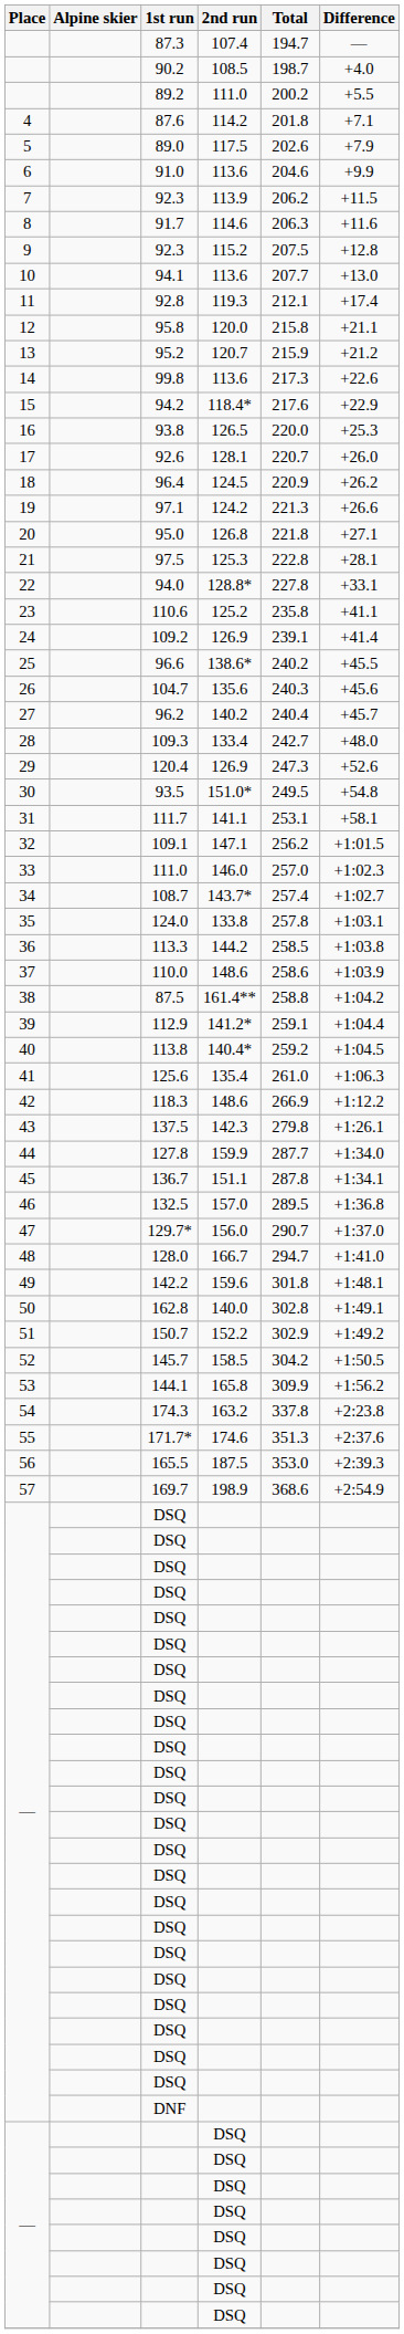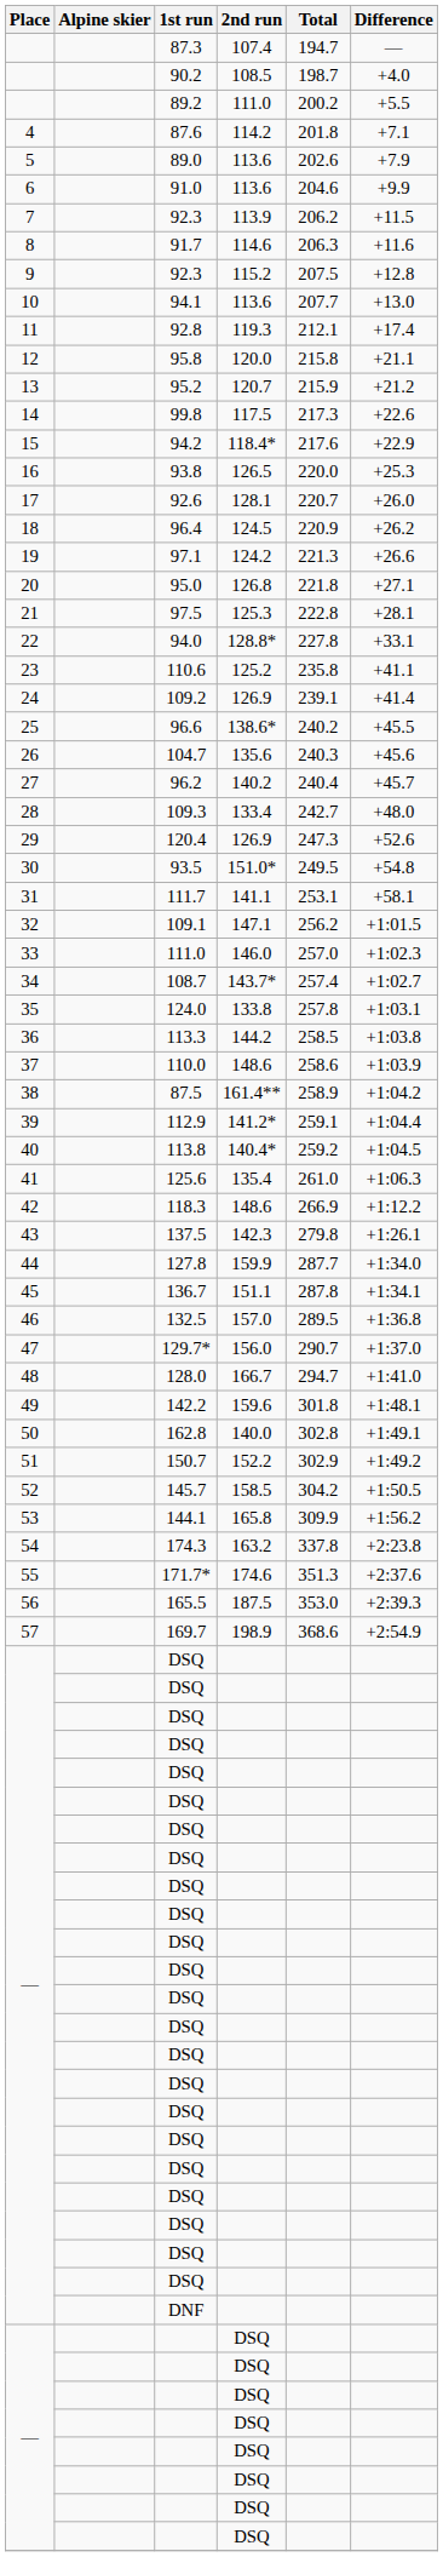 <table class="wikitable sortable" style="text-align:center">
 <tr>
 <th>Place</th>
 <th>Alpine skier</th>
 <th>1st run</th>
 <th>2nd run</th>
 <th width=50>Total</th>
 <th>Difference</th>
 </tr>
 <tr>
 <td></td>
 <td align=left></td>
 <td>87.3</td>
 <td>107.4</td>
 <td>194.7</td>
 <td>—</td>
 </tr>
 <tr>
 <td></td>
 <td align=left></td>
 <td>90.2</td>
 <td>108.5</td>
 <td>198.7</td>
 <td>+4.0</td>
 </tr>
 <tr>
 <td></td>
 <td align=left></td>
 <td>89.2</td>
 <td>111.0</td>
 <td>200.2</td>
 <td>+5.5</td>
 </tr>
 <tr>
 <td>4</td>
 <td align=left></td>
 <td>87.6</td>
 <td>114.2</td>
 <td>201.8</td>
 <td>+7.1</td>
 </tr>
 <tr>
 <td>5</td>
 <td align=left></td>
 <td>89.0</td>
-<td>117.5</td>
+<td>113.6</td>
 <td>202.6</td>
 <td>+7.9</td>
 </tr>
 <tr>
 <td>6</td>
 <td align=left></td>
 <td>91.0</td>
 <td>113.6</td>
 <td>204.6</td>
 <td>+9.9</td>
 </tr>
 <tr>
 <td>7</td>
 <td align=left></td>
 <td>92.3</td>
 <td>113.9</td>
 <td>206.2</td>
 <td>+11.5</td>
 </tr>
 <tr>
 <td>8</td>
 <td align=left></td>
 <td>91.7</td>
 <td>114.6</td>
 <td>206.3</td>
 <td>+11.6</td>
 </tr>
 <tr>
 <td>9</td>
 <td align=left></td>
 <td>92.3</td>
 <td>115.2</td>
 <td>207.5</td>
 <td>+12.8</td>
 </tr>
 <tr>
 <td>10</td>
 <td align=left></td>
 <td>94.1</td>
 <td>113.6</td>
 <td>207.7</td>
 <td>+13.0</td>
 </tr>
 <tr>
 <td>11</td>
 <td align=left></td>
 <td>92.8</td>
 <td>119.3</td>
 <td>212.1</td>
 <td>+17.4</td>
 </tr>
 <tr>
 <td>12</td>
 <td align=left></td>
 <td>95.8</td>
 <td>120.0</td>
 <td>215.8</td>
 <td>+21.1</td>
 </tr>
 <tr>
 <td>13</td>
 <td align=left></td>
 <td>95.2</td>
 <td>120.7</td>
 <td>215.9</td>
 <td>+21.2</td>
 </tr>
 <tr>
 <td>14</td>
 <td align=left></td>
 <td>99.8</td>
-<td>113.6</td>
+<td>117.5</td>
 <td>217.3</td>
 <td>+22.6</td>
 </tr>
 <tr>
 <td>15</td>
 <td align=left></td>
 <td>94.2</td>
 <td>118.4*</td>
 <td>217.6</td>
 <td>+22.9</td>
 </tr>
 <tr>
 <td>16</td>
 <td align=left></td>
 <td>93.8</td>
 <td>126.5</td>
 <td>220.0</td>
 <td>+25.3</td>
 </tr>
 <tr>
 <td>17</td>
 <td align=left></td>
 <td>92.6</td>
 <td>128.1</td>
 <td>220.7</td>
 <td>+26.0</td>
 </tr>
 <tr>
 <td>18</td>
 <td align=left></td>
 <td>96.4</td>
 <td>124.5</td>
 <td>220.9</td>
 <td>+26.2</td>
 </tr>
 <tr>
 <td>19</td>
 <td align=left></td>
 <td>97.1</td>
 <td>124.2</td>
 <td>221.3</td>
 <td>+26.6</td>
 </tr>
 <tr>
 <td>20</td>
 <td align=left></td>
 <td>95.0</td>
 <td>126.8</td>
 <td>221.8</td>
 <td>+27.1</td>
 </tr>
 <tr>
 <td>21</td>
 <td align=left></td>
 <td>97.5</td>
 <td>125.3</td>
 <td>222.8</td>
 <td>+28.1</td>
 </tr>
 <tr>
 <td>22</td>
 <td align=left></td>
 <td>94.0</td>
 <td>128.8*</td>
 <td>227.8</td>
 <td>+33.1</td>
 </tr>
 <tr>
 <td>23</td>
 <td align=left></td>
 <td>110.6</td>
 <td>125.2</td>
 <td>235.8</td>
 <td>+41.1</td>
 </tr>
 <tr>
 <td>24</td>
 <td align=left></td>
 <td>109.2</td>
 <td>126.9</td>
 <td>239.1</td>
 <td>+41.4</td>
 </tr>
 <tr>
 <td>25</td>
 <td align=left></td>
 <td>96.6</td>
 <td>138.6*</td>
 <td>240.2</td>
 <td>+45.5</td>
 </tr>
 <tr>
 <td>26</td>
 <td align=left></td>
 <td>104.7</td>
 <td>135.6</td>
 <td>240.3</td>
 <td>+45.6</td>
 </tr>
 <tr>
 <td>27</td>
 <td align=left></td>
 <td>96.2</td>
 <td>140.2</td>
 <td>240.4</td>
 <td>+45.7</td>
 </tr>
 <tr>
 <td>28</td>
 <td align=left></td>
 <td>109.3</td>
 <td>133.4</td>
 <td>242.7</td>
 <td>+48.0</td>
 </tr>
 <tr>
 <td>29</td>
 <td align=left></td>
 <td>120.4</td>
 <td>126.9</td>
 <td>247.3</td>
 <td>+52.6</td>
 </tr>
 <tr>
 <td>30</td>
 <td align=left></td>
 <td>93.5</td>
 <td>151.0*</td>
 <td>249.5</td>
 <td>+54.8</td>
 </tr>
 <tr>
 <td>31</td>
 <td align=left></td>
 <td>111.7</td>
 <td>141.1</td>
 <td>253.1</td>
 <td>+58.1</td>
 </tr>
 <tr>
 <td>32</td>
 <td align=left></td>
 <td>109.1</td>
 <td>147.1</td>
 <td>256.2</td>
 <td>+1:01.5</td>
 </tr>
 <tr>
 <td>33</td>
 <td align=left></td>
 <td>111.0</td>
 <td>146.0</td>
 <td>257.0</td>
 <td>+1:02.3</td>
 </tr>
 <tr>
 <td>34</td>
 <td align=left></td>
 <td>108.7</td>
 <td>143.7*</td>
 <td>257.4</td>
 <td>+1:02.7</td>
 </tr>
 <tr>
 <td>35</td>
 <td align=left></td>
 <td>124.0</td>
 <td>133.8</td>
 <td>257.8</td>
 <td>+1:03.1</td>
 </tr>
 <tr>
 <td>36</td>
 <td align=left></td>
 <td>113.3</td>
 <td>144.2</td>
 <td>258.5</td>
 <td>+1:03.8</td>
 </tr>
 <tr>
 <td>37</td>
 <td align=left></td>
 <td>110.0</td>
 <td>148.6</td>
 <td>258.6</td>
 <td>+1:03.9</td>
 </tr>
 <tr>
 <td>38</td>
 <td align=left></td>
 <td>87.5</td>
 <td>161.4**</td>
-<td>258.8</td>
+<td>258.9</td>
 <td>+1:04.2</td>
 </tr>
 <tr>
 <td>39</td>
 <td align=left></td>
 <td>112.9</td>
 <td>141.2*</td>
 <td>259.1</td>
 <td>+1:04.4</td>
 </tr>
 <tr>
 <td>40</td>
 <td align=left></td>
 <td>113.8</td>
 <td>140.4*</td>
 <td>259.2</td>
 <td>+1:04.5</td>
 </tr>
 <tr>
 <td>41</td>
 <td align=left></td>
 <td>125.6</td>
 <td>135.4</td>
 <td>261.0</td>
 <td>+1:06.3</td>
 </tr>
 <tr>
 <td>42</td>
 <td align=left></td>
 <td>118.3</td>
 <td>148.6</td>
 <td>266.9</td>
 <td>+1:12.2</td>
 </tr>
 <tr>
 <td>43</td>
 <td align=left></td>
 <td>137.5</td>
 <td>142.3</td>
 <td>279.8</td>
 <td>+1:26.1</td>
 </tr>
 <tr>
 <td>44</td>
 <td align=left></td>
 <td>127.8</td>
 <td>159.9</td>
 <td>287.7</td>
 <td>+1:34.0</td>
 </tr>
 <tr>
 <td>45</td>
 <td align=left></td>
 <td>136.7</td>
 <td>151.1</td>
 <td>287.8</td>
 <td>+1:34.1</td>
 </tr>
 <tr>
 <td>46</td>
 <td align=left></td>
 <td>132.5</td>
 <td>157.0</td>
 <td>289.5</td>
 <td>+1:36.8</td>
 </tr>
 <tr>
 <td>47</td>
 <td align=left></td>
 <td>129.7*</td>
 <td>156.0</td>
 <td>290.7</td>
 <td>+1:37.0</td>
 </tr>
 <tr>
 <td>48</td>
 <td align=left></td>
 <td>128.0</td>
 <td>166.7</td>
 <td>294.7</td>
 <td>+1:41.0</td>
 </tr>
 <tr>
 <td>49</td>
 <td align=left></td>
 <td>142.2</td>
 <td>159.6</td>
 <td>301.8</td>
 <td>+1:48.1</td>
 </tr>
 <tr>
 <td>50</td>
 <td align=left></td>
 <td>162.8</td>
 <td>140.0</td>
 <td>302.8</td>
 <td>+1:49.1</td>
 </tr>
 <tr>
 <td>51</td>
 <td align=left></td>
 <td>150.7</td>
 <td>152.2</td>
 <td>302.9</td>
 <td>+1:49.2</td>
 </tr>
 <tr>
 <td>52</td>
 <td align=left></td>
 <td>145.7</td>
 <td>158.5</td>
 <td>304.2</td>
 <td>+1:50.5</td>
 </tr>
 <tr>
 <td>53</td>
 <td align=left></td>
 <td>144.1</td>
 <td>165.8</td>
 <td>309.9</td>
 <td>+1:56.2</td>
 </tr>
 <tr>
 <td>54</td>
 <td align=left></td>
 <td>174.3</td>
 <td>163.2</td>
 <td>337.8</td>
 <td>+2:23.8</td>
 </tr>
 <tr>
 <td>55</td>
 <td align=left></td>
 <td>171.7*</td>
 <td>174.6</td>
 <td>351.3</td>
 <td>+2:37.6</td>
 </tr>
 <tr>
 <td>56</td>
 <td align=left></td>
 <td>165.5</td>
 <td>187.5</td>
 <td>353.0</td>
 <td>+2:39.3</td>
 </tr>
 <tr>
 <td>57</td>
 <td align=left></td>
 <td>169.7</td>
 <td>198.9</td>
 <td>368.6</td>
 <td>+2:54.9</td>
 </tr>
 <tr>
 <td rowspan=24>—</td>
 <td align=left></td>
 <td>DSQ</td>
 <td></td>
 <td></td>
 <td></td>
 </tr>
 <tr>
 <td align=left></td>
 <td>DSQ</td>
 <td></td>
 <td></td>
 <td></td>
 </tr>
 <tr>
 <td align=left></td>
 <td>DSQ</td>
 <td></td>
 <td></td>
 <td></td>
 </tr>
 <tr>
 <td align=left></td>
 <td>DSQ</td>
 <td></td>
 <td></td>
 <td></td>
 </tr>
 <tr>
 <td align=left></td>
 <td>DSQ</td>
 <td></td>
 <td></td>
 <td></td>
 </tr>
 <tr>
 <td align=left></td>
 <td>DSQ</td>
 <td></td>
 <td></td>
 <td></td>
 </tr>
 <tr>
 <td align=left></td>
 <td>DSQ</td>
 <td></td>
 <td></td>
 <td></td>
 </tr>
 <tr>
 <td align=left></td>
 <td>DSQ</td>
 <td></td>
 <td></td>
 <td></td>
 </tr>
 <tr>
 <td align=left></td>
 <td>DSQ</td>
 <td></td>
 <td></td>
 <td></td>
 </tr>
 <tr>
 <td align=left></td>
 <td>DSQ</td>
 <td></td>
 <td></td>
 <td></td>
 </tr>
 <tr>
 <td align=left></td>
 <td>DSQ</td>
 <td></td>
 <td></td>
 <td></td>
 </tr>
 <tr>
 <td align=left></td>
 <td>DSQ</td>
 <td></td>
 <td></td>
 <td></td>
 </tr>
 <tr>
 <td align=left></td>
 <td>DSQ</td>
 <td></td>
 <td></td>
 <td></td>
 </tr>
 <tr>
 <td align=left></td>
 <td>DSQ</td>
 <td></td>
 <td></td>
 <td></td>
 </tr>
 <tr>
 <td align=left></td>
 <td>DSQ</td>
 <td></td>
 <td></td>
 <td></td>
 </tr>
 <tr>
 <td align=left></td>
 <td>DSQ</td>
 <td></td>
 <td></td>
 <td></td>
 </tr>
 <tr>
 <td align=left></td>
 <td>DSQ</td>
 <td></td>
 <td></td>
 <td></td>
 </tr>
 <tr>
 <td align=left></td>
 <td>DSQ</td>
 <td></td>
 <td></td>
 <td></td>
 </tr>
 <tr>
 <td align=left></td>
 <td>DSQ</td>
 <td></td>
 <td></td>
 <td></td>
 </tr>
 <tr>
 <td align=left></td>
 <td>DSQ</td>
 <td></td>
 <td></td>
 <td></td>
 </tr>
 <tr>
 <td align=left></td>
 <td>DSQ</td>
 <td></td>
 <td></td>
 <td></td>
 </tr>
 <tr>
 <td align=left></td>
 <td>DSQ</td>
 <td></td>
 <td></td>
 <td></td>
 </tr>
 <tr>
 <td align=left></td>
 <td>DSQ</td>
 <td></td>
 <td></td>
 <td></td>
 </tr>
 <tr>
 <td align=left></td>
 <td>DNF</td>
 <td></td>
 <td></td>
 <td></td>
 </tr>
 <tr>
 <td rowspan=8>—</td>
 <td align=left></td>
 <td></td>
 <td>DSQ</td>
 <td></td>
 <td></td>
 </tr>
 <tr>
 <td align=left></td>
 <td></td>
 <td>DSQ</td>
 <td></td>
 <td></td>
 </tr>
 <tr>
 <td align=left></td>
 <td></td>
 <td>DSQ</td>
 <td></td>
 <td></td>
 </tr>
 <tr>
 <td align=left></td>
 <td></td>
 <td>DSQ</td>
 <td></td>
 <td></td>
 </tr>
 <tr>
 <td align=left></td>
 <td></td>
 <td>DSQ</td>
 <td></td>
 <td></td>
 </tr>
 <tr>
 <td align=left></td>
 <td></td>
 <td>DSQ</td>
 <td></td>
 <td></td>
 </tr>
 <tr>
 <td align=left></td>
 <td></td>
 <td>DSQ</td>
 <td></td>
 <td></td>
 </tr>
 <tr>
 <td align=left></td>
 <td></td>
 <td>DSQ</td>
 <td></td>
 <td></td>
 </tr>
 <tr>
 </tr>
 </table>
